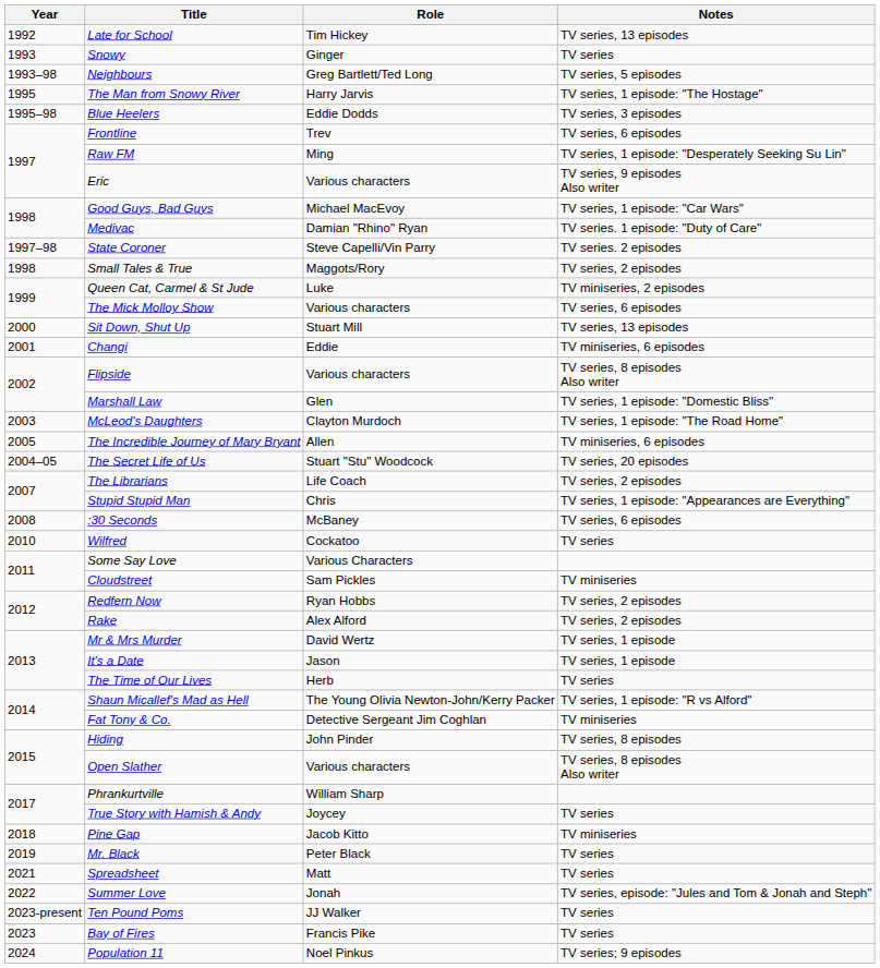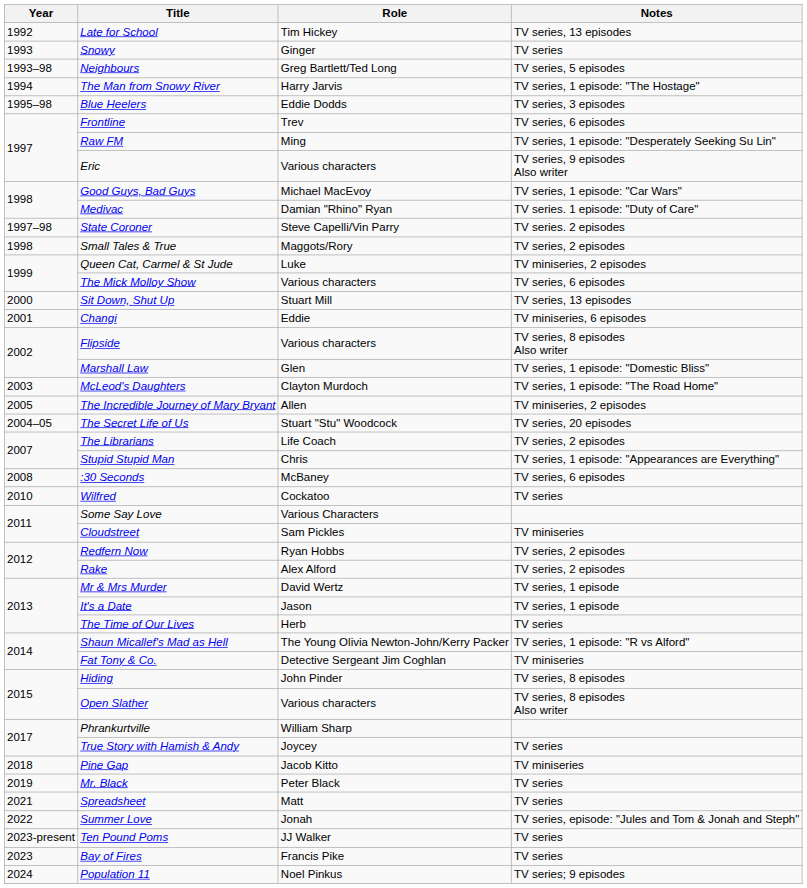 <table class="wikitable sortable">
 <tr>
 <th>Year</th>
 <th>Title</th>
 <th>Role</th>
 <th>Notes</th>
 </tr>
 <tr>
 <td>1992</td>
 <td><em><a href='#'>Late for School</a></em></td>
 <td>Tim Hickey</td>
 <td>TV series, 13 episodes</td>
 </tr>
 <tr>
 <td>1993</td>
 <td><em><a href='#'>Snowy</a></em></td>
 <td>Ginger</td>
 <td>TV series</td>
 </tr>
 <tr>
 <td>1993–98</td>
 <td><em><a href='#'>Neighbours</a></em></td>
 <td>Greg Bartlett/Ted Long</td>
 <td>TV series, 5 episodes</td>
 </tr>
 <tr>
-<td>1995</td>
+<td>1994</td>
 <td><em><a href='#'>The Man from Snowy River</a></em></td>
 <td>Harry Jarvis</td>
 <td>TV series, 1 episode: "The Hostage"</td>
 </tr>
 <tr>
 <td>1995–98</td>
 <td><em><a href='#'>Blue Heelers</a></em></td>
 <td>Eddie Dodds</td>
 <td>TV series, 3 episodes</td>
 </tr>
 <tr>
 <td rowspan="3">1997</td>
 <td><em><a href='#'>Frontline</a></em></td>
 <td>Trev</td>
 <td>TV series, 6 episodes</td>
 </tr>
 <tr>
 <td><em><a href='#'>Raw FM</a></em></td>
 <td>Ming</td>
 <td>TV series, 1 episode: "Desperately Seeking Su Lin"</td>
 </tr>
 <tr>
 <td><em>Eric</em></td>
 <td>Various characters</td>
 <td>TV series, 9 episodes<br>Also writer</td>
 </tr>
 <tr>
 <td rowspan="2">1998</td>
 <td><em><a href='#'>Good Guys, Bad Guys</a></em></td>
 <td>Michael MacEvoy</td>
 <td>TV series, 1 episode: "Car Wars"</td>
 </tr>
 <tr>
 <td><em><a href='#'>Medivac</a></em></td>
 <td>Damian "Rhino" Ryan</td>
 <td>TV series. 1 episode: "Duty of Care"</td>
 </tr>
 <tr>
 <td>1997–98</td>
 <td><em><a href='#'>State Coroner</a></em></td>
 <td>Steve Capelli/Vin Parry</td>
 <td>TV series. 2 episodes</td>
 </tr>
 <tr>
 <td>1998</td>
 <td><em>Small Tales & True</em></td>
 <td>Maggots/Rory</td>
 <td>TV series, 2 episodes</td>
 </tr>
 <tr>
 <td rowspan="2">1999</td>
 <td><em>Queen Cat, Carmel & St Jude</em></td>
 <td>Luke</td>
 <td>TV miniseries, 2 episodes</td>
 </tr>
 <tr>
 <td><em><a href='#'>The Mick Molloy Show</a></em></td>
 <td>Various characters</td>
 <td>TV series, 6 episodes</td>
 </tr>
 <tr>
 <td>2000</td>
 <td><em><a href='#'>Sit Down, Shut Up</a></em></td>
 <td>Stuart Mill</td>
 <td>TV series, 13 episodes</td>
 </tr>
 <tr>
 <td>2001</td>
 <td><em><a href='#'>Changi</a></em></td>
 <td>Eddie</td>
 <td>TV miniseries, 6 episodes</td>
 </tr>
 <tr>
 <td rowspan="2">2002</td>
 <td><em><a href='#'>Flipside</a></em></td>
 <td>Various characters</td>
 <td>TV series, 8 episodes<br>Also writer</td>
 </tr>
 <tr>
 <td><em><a href='#'>Marshall Law</a></em></td>
 <td>Glen</td>
 <td>TV series, 1 episode: "Domestic Bliss"</td>
 </tr>
 <tr>
 <td>2003</td>
 <td><em><a href='#'>McLeod's Daughters</a></em></td>
 <td>Clayton Murdoch</td>
 <td>TV series, 1 episode: "The Road Home"</td>
 </tr>
 <tr>
 <td>2005</td>
 <td><em><a href='#'>The Incredible Journey of Mary Bryant</a></em></td>
 <td>Allen</td>
-<td>TV miniseries, 6 episodes</td>
+<td>TV miniseries, 2 episodes</td>
 </tr>
 <tr>
 <td>2004–05</td>
 <td><em><a href='#'>The Secret Life of Us</a></em></td>
 <td>Stuart "Stu" Woodcock</td>
 <td>TV series, 20 episodes</td>
 </tr>
 <tr>
 <td rowspan="2">2007</td>
 <td><em><a href='#'>The Librarians</a></em></td>
 <td>Life Coach</td>
 <td>TV series, 2 episodes</td>
 </tr>
 <tr>
 <td><em><a href='#'>Stupid Stupid Man</a></em></td>
 <td>Chris</td>
 <td>TV series, 1 episode: "Appearances are Everything"</td>
 </tr>
 <tr>
 <td>2008</td>
 <td><em><a href='#'>:30 Seconds</a></em></td>
 <td>McBaney</td>
 <td>TV series, 6 episodes</td>
 </tr>
 <tr>
 <td>2010</td>
 <td><em><a href='#'>Wilfred</a></em></td>
 <td>Cockatoo</td>
 <td>TV series</td>
 </tr>
 <tr>
 <td rowspan="2">2011</td>
 <td><em>Some Say Love</em></td>
 <td>Various Characters</td>
 <td></td>
 </tr>
 <tr>
 <td><em><a href='#'>Cloudstreet</a></em></td>
 <td>Sam Pickles</td>
 <td>TV miniseries</td>
 </tr>
 <tr>
 <td rowspan="2">2012</td>
 <td><em><a href='#'>Redfern Now</a></em></td>
 <td>Ryan Hobbs</td>
 <td>TV series, 2 episodes</td>
 </tr>
 <tr>
 <td><em><a href='#'>Rake</a></em></td>
 <td>Alex Alford</td>
 <td>TV series, 2 episodes</td>
 </tr>
 <tr>
 <td rowspan="3">2013</td>
 <td><em><a href='#'>Mr & Mrs Murder</a></em></td>
 <td>David Wertz</td>
 <td>TV series, 1 episode</td>
 </tr>
 <tr>
 <td><em><a href='#'>It's a Date</a></em></td>
 <td>Jason</td>
 <td>TV series, 1 episode</td>
 </tr>
 <tr>
 <td><em><a href='#'>The Time of Our Lives</a></em></td>
 <td>Herb</td>
 <td>TV series</td>
 </tr>
 <tr>
 <td rowspan="2">2014</td>
 <td><em><a href='#'>Shaun Micallef's Mad as Hell</a></em></td>
 <td>The Young Olivia Newton-John/Kerry Packer</td>
 <td>TV series, 1 episode: "R vs Alford"</td>
 </tr>
 <tr>
 <td><em><a href='#'>Fat Tony & Co.</a></em></td>
 <td>Detective Sergeant Jim Coghlan</td>
 <td>TV miniseries</td>
 </tr>
 <tr>
 <td rowspan="2">2015</td>
 <td><em><a href='#'>Hiding</a></em></td>
 <td>John Pinder</td>
 <td>TV series, 8 episodes</td>
 </tr>
 <tr>
 <td><em><a href='#'>Open Slather</a></em></td>
 <td>Various characters</td>
 <td>TV series, 8 episodes<br>Also writer</td>
 </tr>
 <tr>
 <td rowspan="2">2017</td>
 <td><em>Phrankurtville</em></td>
 <td>William Sharp</td>
 <td></td>
 </tr>
 <tr>
 <td><em><a href='#'>True Story with Hamish & Andy</a></em></td>
 <td>Joycey</td>
 <td>TV series</td>
 </tr>
 <tr>
 <td>2018</td>
 <td><em><a href='#'>Pine Gap</a></em></td>
 <td>Jacob Kitto</td>
 <td>TV miniseries</td>
 </tr>
 <tr>
 <td>2019</td>
 <td><em><a href='#'>Mr. Black</a></em></td>
 <td>Peter Black</td>
 <td>TV series</td>
 </tr>
 <tr>
 <td>2021</td>
 <td><em><a href='#'>Spreadsheet</a></em></td>
 <td>Matt</td>
 <td>TV series</td>
 </tr>
 <tr>
 <td>2022</td>
 <td><em><a href='#'>Summer Love</a></em></td>
 <td>Jonah</td>
 <td>TV series, episode: "Jules and Tom & Jonah and Steph"</td>
 </tr>
 <tr>
 <td>2023-present</td>
 <td><em><a href='#'>Ten Pound Poms</a></em></td>
 <td>JJ Walker</td>
 <td>TV series</td>
 </tr>
 <tr>
 <td>2023</td>
 <td><em><a href='#'>Bay of Fires</a></em></td>
 <td>Francis Pike</td>
 <td>TV series</td>
 </tr>
 <tr>
 <td>2024</td>
 <td><em><a href='#'>Population 11</a></em></td>
 <td>Noel Pinkus</td>
 <td>TV series; 9 episodes</td>
 </tr>
 </table>
